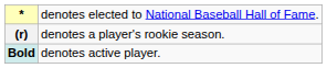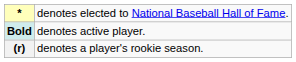 <table class="wikitable" style="font-size:100%;">
 <tr>
 <th scope="row" style="background-color:#ffffbb">*</th>
 <td>denotes elected to <a href='#'>National Baseball Hall of Fame</a>.</td>
 </tr>
 <tr>
+<th scope="row" style="background:#cfecec;"><strong>Bold</strong></th>
+<td>denotes active player.</td>
+</tr>
+<tr>
 <th scope="row"><strong>(r)</strong></th>
 <td>denotes a player's rookie season.</td>
 </tr>
-<tr>
-<th scope="row" style="background:#cfecec;"><strong>Bold</strong></th>
-<td>denotes active player.</td>
-</tr>
 </table>
